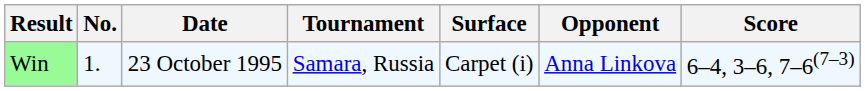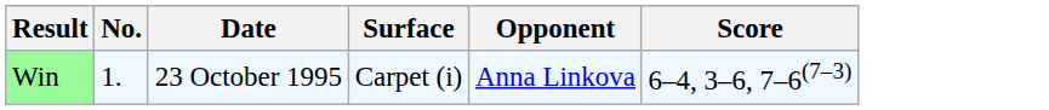 <table class="sortable wikitable" style="font-size:97%">
 <tr>
 <th>Result</th>
 <th>No.</th>
 <th>Date</th>
-<th>Tournament</th>
 <th>Surface</th>
 <th>Opponent</th>
 <th>Score</th>
 </tr>
 <tr style="background:#f0f8ff;">
 <td style="background:#98fb98;">Win</td>
 <td>1.</td>
 <td>23 October 1995</td>
-<td><a href='#'>Samara</a>, Russia</td>
 <td>Carpet (i)</td>
 <td> <a href='#'>Anna Linkova</a></td>
 <td>6–4, 3–6, 7–6<sup>(7–3)</sup></td>
 </tr>
 </table>
